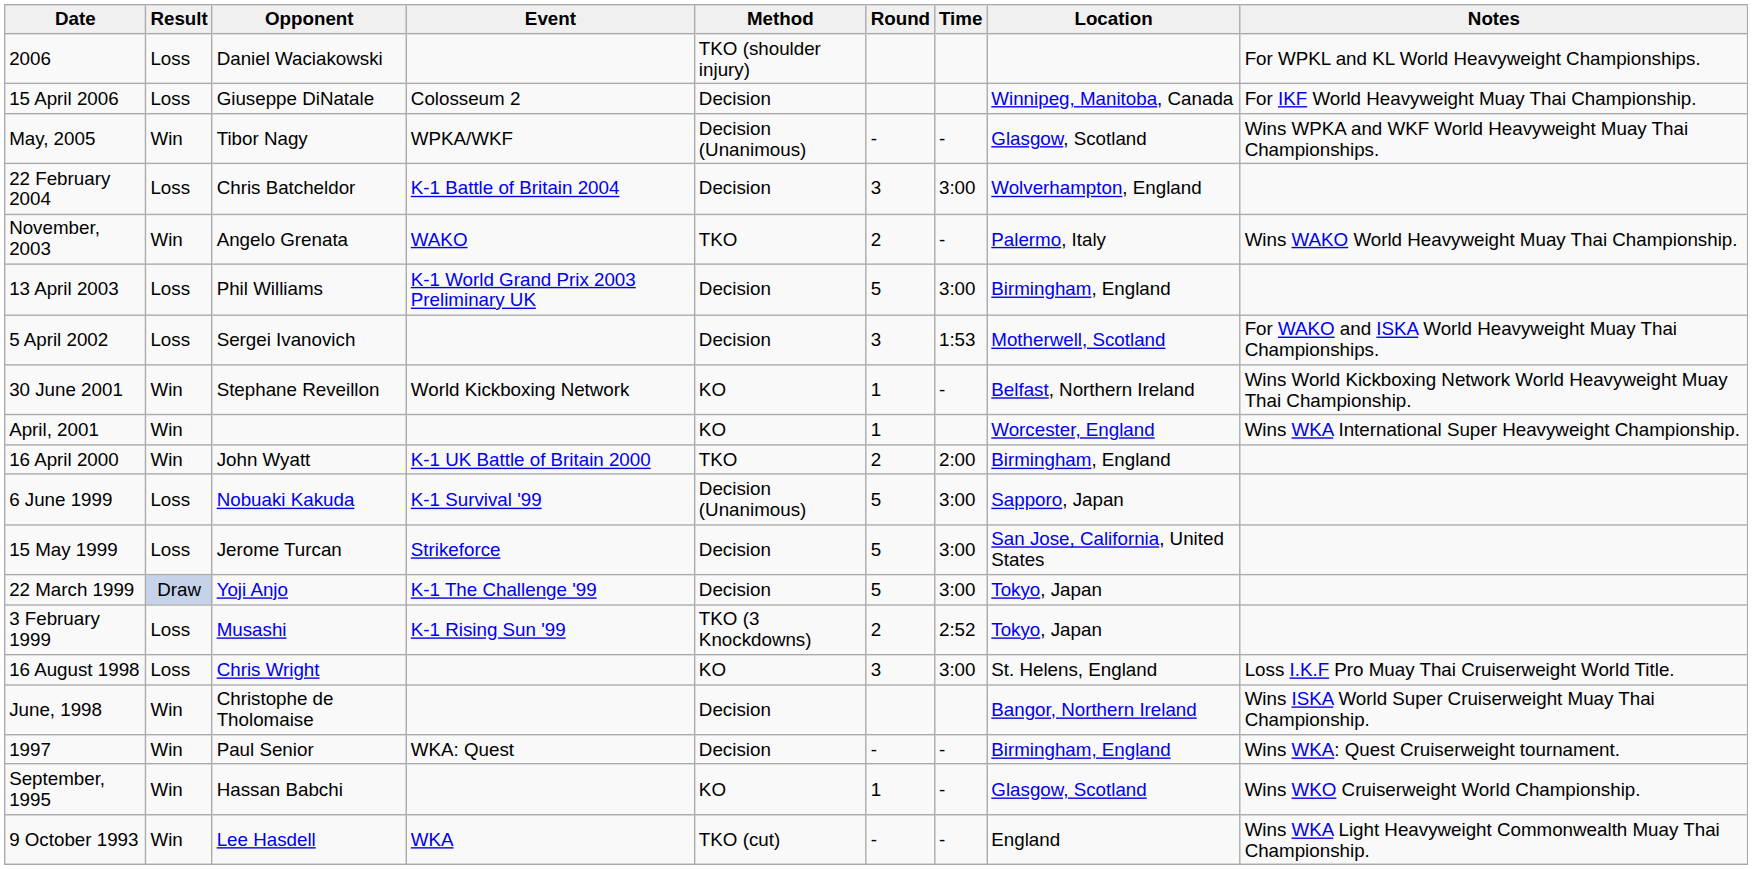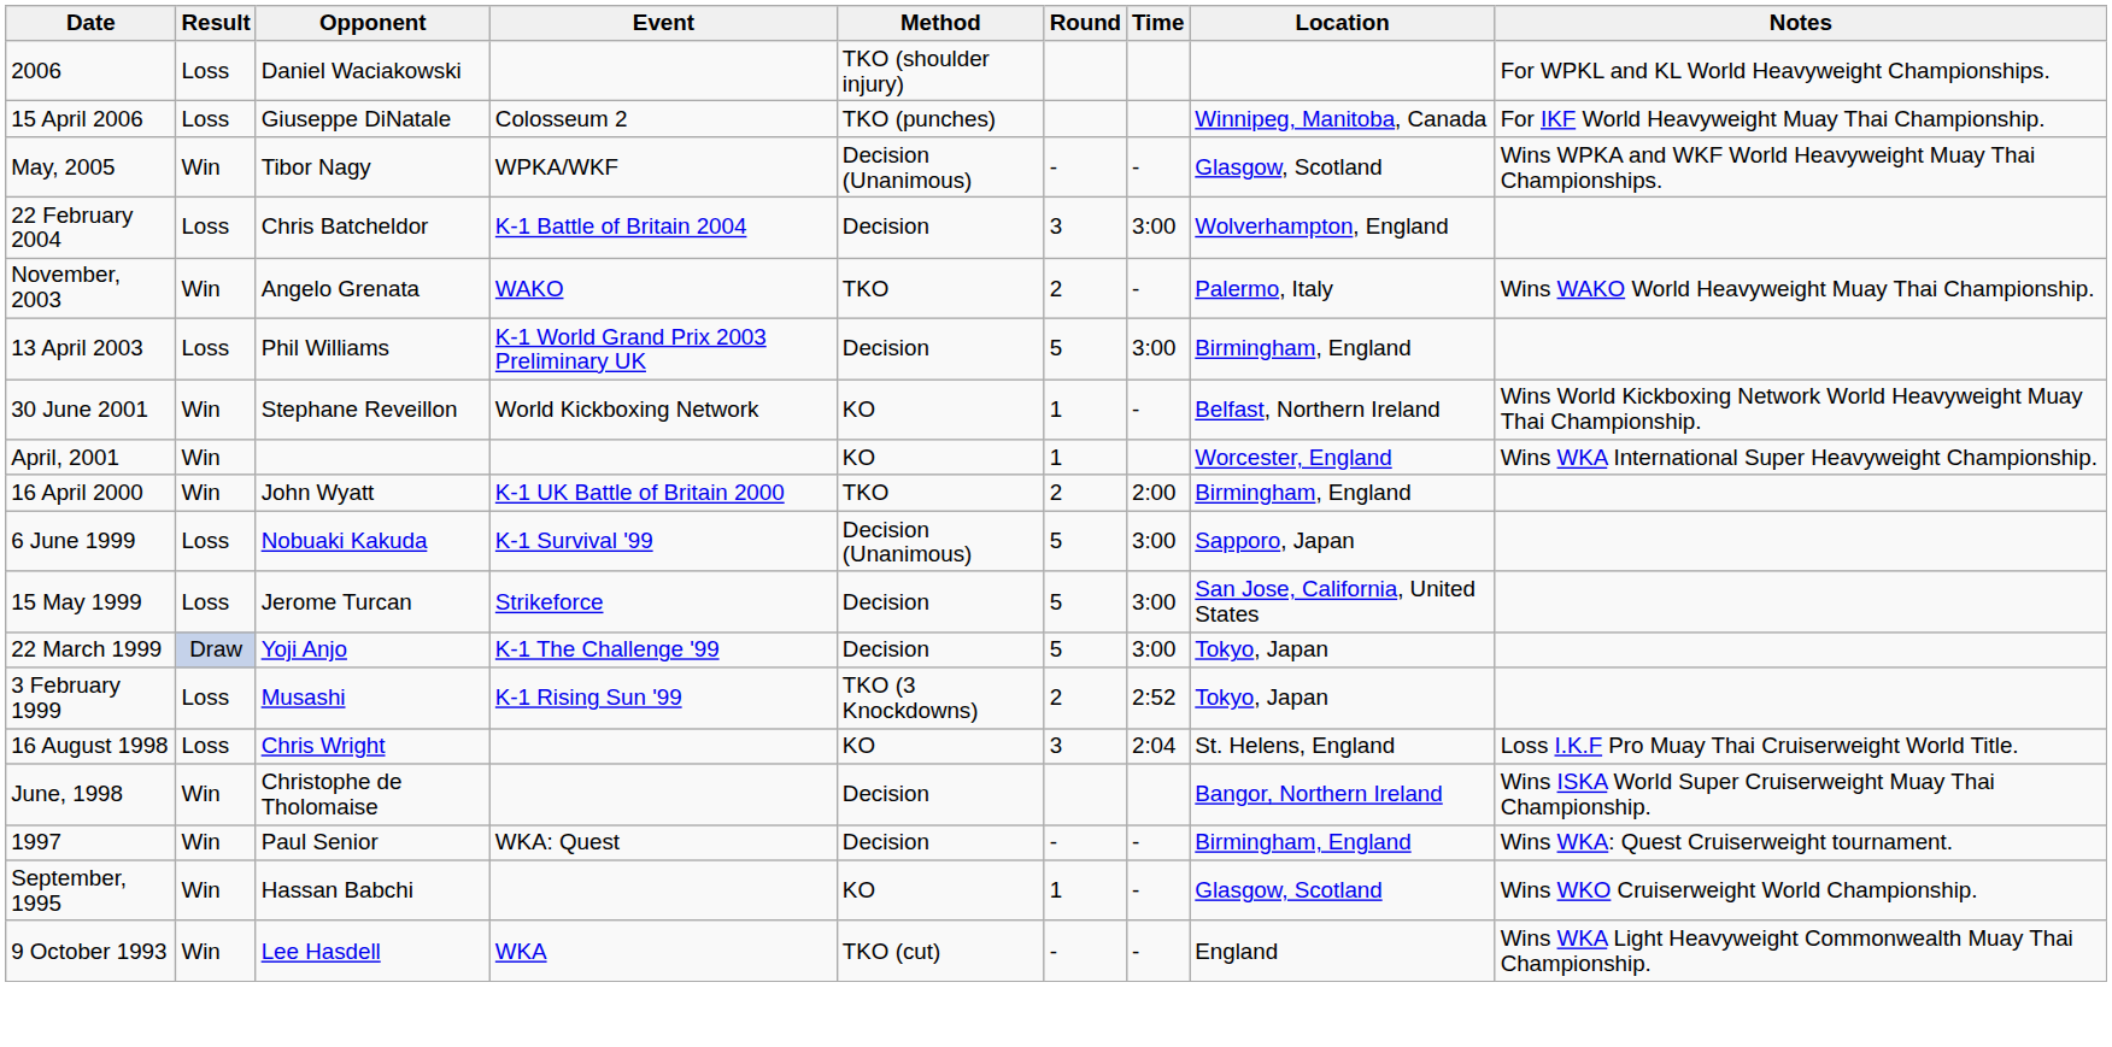 <table class="wikitable" style="margin:0.5em auto; font-size:85%">
 <tr>
 </tr>
 <tr>
 <th style="border-style: none none solid solid; background: #f0f0f0">Date</th>
 <th style="border-style: none none solid solid; background: #f0f0f0">Result</th>
 <th style="border-style: none none solid solid; background: #f0f0f0">Opponent</th>
 <th style="border-style: none none solid solid; background: #f0f0f0">Event</th>
 <th style="border-style: none none solid solid; background: #f0f0f0">Method</th>
 <th style="border-style: none none solid solid; background: #f0f0f0">Round</th>
 <th style="border-style: none none solid solid; background: #f0f0f0">Time</th>
 <th style="border-style: none none solid solid; background: #f0f0f0">Location</th>
 <th style="border-style: none none solid solid; background: #f0f0f0">Notes</th>
 </tr>
 <tr>
 <td>2006</td>
 <td>Loss</td>
 <td> Daniel Waciakowski</td>
 <td></td>
 <td>TKO (shoulder injury)</td>
 <td></td>
 <td></td>
 <td></td>
 <td>For WPKL and KL World Heavyweight Championships.</td>
 </tr>
 <tr>
 <td>15 April 2006</td>
 <td>Loss</td>
 <td> Giuseppe DiNatale</td>
 <td>Colosseum 2</td>
-<td>Decision</td>
+<td>TKO (punches)</td>
 <td></td>
 <td></td>
 <td> <a href='#'>Winnipeg, Manitoba</a>, Canada</td>
 <td>For <a href='#'>IKF</a> World Heavyweight Muay Thai Championship.</td>
 </tr>
 <tr>
 <td>May, 2005</td>
 <td>Win</td>
 <td> Tibor Nagy</td>
 <td>WPKA/WKF</td>
 <td>Decision (Unanimous)</td>
 <td>-</td>
 <td>-</td>
 <td> <a href='#'>Glasgow</a>, Scotland</td>
 <td>Wins WPKA and WKF World Heavyweight Muay Thai Championships.</td>
 </tr>
 <tr>
 <td>22 February 2004</td>
 <td>Loss</td>
 <td> Chris Batcheldor</td>
 <td><a href='#'>K-1 Battle of Britain 2004</a></td>
 <td>Decision</td>
 <td>3</td>
 <td>3:00</td>
 <td> <a href='#'>Wolverhampton</a>, England</td>
 <td></td>
 </tr>
 <tr>
 <td>November, 2003</td>
 <td>Win</td>
 <td> Angelo Grenata</td>
 <td><a href='#'>WAKO</a></td>
 <td>TKO</td>
 <td>2</td>
 <td>-</td>
 <td> <a href='#'>Palermo</a>, Italy</td>
 <td>Wins <a href='#'>WAKO</a> World Heavyweight Muay Thai Championship.</td>
 </tr>
 <tr>
 <td>13 April 2003</td>
 <td>Loss</td>
 <td> Phil Williams</td>
 <td><a href='#'>K-1 World Grand Prix 2003 Preliminary UK</a></td>
 <td>Decision</td>
 <td>5</td>
 <td>3:00</td>
 <td> <a href='#'>Birmingham</a>, England</td>
 <td></td>
-</tr>
-<tr>
-<td>5 April 2002</td>
-<td>Loss</td>
-<td> Sergei Ivanovich</td>
-<td></td>
-<td>Decision</td>
-<td>3</td>
-<td>1:53</td>
-<td> <a href='#'>Motherwell, Scotland</a></td>
-<td>For <a href='#'>WAKO</a> and <a href='#'>ISKA</a> World Heavyweight Muay Thai Championships.</td>
 </tr>
 <tr>
 <td>30 June 2001</td>
 <td>Win</td>
 <td> Stephane Reveillon</td>
 <td>World Kickboxing Network</td>
 <td>KO</td>
 <td>1</td>
 <td>-</td>
 <td> <a href='#'>Belfast</a>, Northern Ireland</td>
 <td>Wins World Kickboxing Network World Heavyweight Muay Thai Championship.</td>
 </tr>
 <tr>
 <td>April, 2001</td>
 <td>Win</td>
 <td></td>
 <td></td>
 <td>KO</td>
 <td>1</td>
 <td></td>
 <td> <a href='#'>Worcester, England</a></td>
 <td>Wins <a href='#'>WKA</a> International Super Heavyweight Championship.</td>
 </tr>
 <tr>
 <td>16 April 2000</td>
 <td>Win</td>
 <td> John Wyatt</td>
 <td><a href='#'>K-1 UK Battle of Britain 2000</a></td>
 <td>TKO</td>
 <td>2</td>
 <td>2:00</td>
 <td> <a href='#'>Birmingham</a>, England</td>
 <td></td>
 </tr>
 <tr>
 <td>6 June 1999</td>
 <td>Loss</td>
 <td> <a href='#'>Nobuaki Kakuda</a></td>
 <td><a href='#'>K-1 Survival '99</a></td>
 <td>Decision (Unanimous)</td>
 <td>5</td>
 <td>3:00</td>
 <td> <a href='#'>Sapporo</a>, Japan</td>
 <td></td>
 </tr>
 <tr>
 <td>15 May 1999</td>
 <td>Loss</td>
 <td> Jerome Turcan</td>
 <td><a href='#'>Strikeforce</a></td>
 <td>Decision</td>
 <td>5</td>
 <td>3:00</td>
 <td> <a href='#'>San Jose, California</a>, United States</td>
 <td></td>
 </tr>
 <tr>
 <td>22 March 1999</td>
 <td style="background:#c5d2ea; text-align:center;">Draw</td>
 <td> <a href='#'>Yoji Anjo</a></td>
 <td><a href='#'>K-1 The Challenge '99</a></td>
 <td>Decision</td>
 <td>5</td>
 <td>3:00</td>
 <td> <a href='#'>Tokyo</a>, Japan</td>
 <td></td>
 </tr>
 <tr>
 <td>3 February 1999</td>
 <td>Loss</td>
 <td> <a href='#'>Musashi</a></td>
 <td><a href='#'>K-1 Rising Sun '99</a></td>
 <td>TKO (3 Knockdowns)</td>
 <td>2</td>
 <td>2:52</td>
 <td> <a href='#'>Tokyo</a>, Japan</td>
 <td></td>
 </tr>
 <tr>
 <td>16 August 1998</td>
 <td>Loss</td>
 <td> <a href='#'>Chris Wright</a></td>
 <td></td>
 <td>KO</td>
 <td>3</td>
-<td>3:00</td>
+<td>2:04</td>
 <td> St. Helens, England</td>
 <td>Loss <a href='#'>I.K.F</a> Pro Muay Thai Cruiserweight World Title.</td>
 </tr>
 <tr>
 <td>June, 1998</td>
 <td>Win</td>
 <td> Christophe de Tholomaise</td>
 <td></td>
 <td>Decision</td>
 <td></td>
 <td></td>
 <td> <a href='#'>Bangor, Northern Ireland</a></td>
 <td>Wins <a href='#'>ISKA</a> World Super Cruiserweight Muay Thai Championship.</td>
 </tr>
 <tr>
 <td>1997</td>
 <td>Win</td>
 <td> Paul Senior</td>
 <td>WKA: Quest</td>
 <td>Decision</td>
 <td>-</td>
 <td>-</td>
 <td> <a href='#'>Birmingham, England</a></td>
 <td>Wins <a href='#'>WKA</a>: Quest Cruiserweight tournament.</td>
 </tr>
 <tr>
 <td>September, 1995</td>
 <td>Win</td>
 <td> Hassan Babchi</td>
 <td></td>
 <td>KO</td>
 <td>1</td>
 <td>-</td>
 <td> <a href='#'>Glasgow, Scotland</a></td>
 <td>Wins <a href='#'>WKO</a> Cruiserweight World Championship.</td>
 </tr>
 <tr>
 <td>9 October 1993</td>
 <td>Win</td>
 <td> <a href='#'>Lee Hasdell</a></td>
 <td><a href='#'>WKA</a></td>
 <td>TKO (cut)</td>
 <td>-</td>
 <td>-</td>
 <td> England</td>
 <td>Wins <a href='#'>WKA</a> Light Heavyweight Commonwealth Muay Thai Championship.</td>
 </tr>
 <tr>
 </tr>
 </table>
